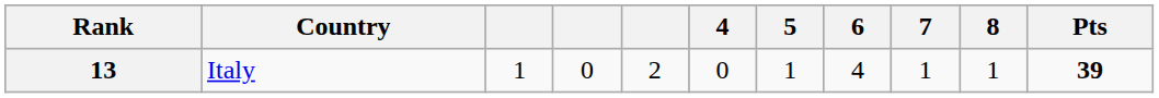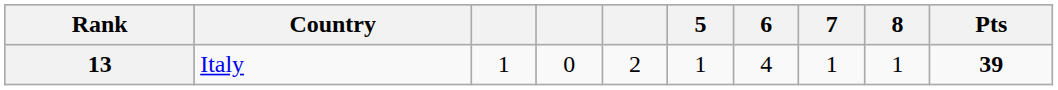 <table class="wikitable" style="width:50%; font-size:90%; text-align:center;">
 <tr>
 <th>Rank</th>
 <th>Country</th>
 <th></th>
 <th></th>
 <th></th>
-<th>4</th>
 <th>5</th>
 <th>6</th>
 <th>7</th>
 <th>8</th>
 <th>Pts</th>
 </tr>
 <tr>
 <th>13</th>
 <td align=left> <a href='#'>Italy</a></td>
 <td>1</td>
 <td>0</td>
 <td>2</td>
-<td>0</td>
 <td>1</td>
 <td>4</td>
 <td>1</td>
 <td>1</td>
 <td><strong>39</strong></td>
 </tr>
 </table>
